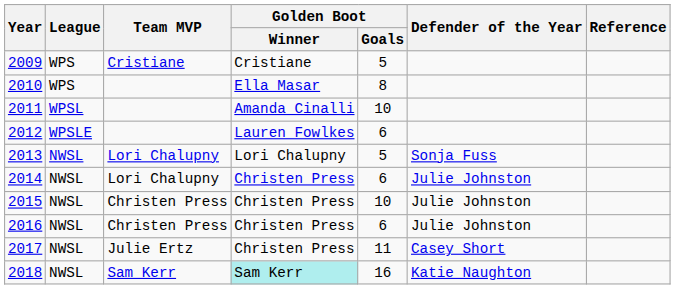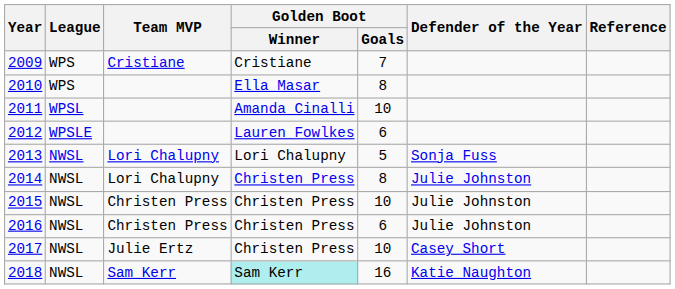 <table class="wikitable">
 <tr>
 <th rowspan=2>Year</th>
 <th rowspan=2>League</th>
 <th rowspan=2>Team MVP</th>
 <th colspan=2>Golden Boot</th>
 <th rowspan=2>Defender of the Year</th>
 <th rowspan=2>Reference</th>
 </tr>
 <tr>
 <th>Winner</th>
 <th>Goals</th>
 </tr>
 <tr>
 <td><a href='#'>2009</a></td>
 <td>WPS</td>
 <td> <a href='#'>Cristiane</a></td>
 <td>Cristiane</td>
-<td align="center">5</td>
+<td align="center">7</td>
 <td></td>
 <td></td>
 </tr>
 <tr>
 <td><a href='#'>2010</a></td>
 <td>WPS</td>
 <td></td>
 <td> <a href='#'>Ella Masar</a></td>
 <td align="center">8</td>
 <td></td>
 <td></td>
 </tr>
 <tr>
 <td><a href='#'>2011</a></td>
 <td><a href='#'>WPSL</a></td>
 <td></td>
 <td> <a href='#'>Amanda Cinalli</a></td>
 <td align="center">10</td>
 <td></td>
 <td></td>
 </tr>
 <tr>
 <td><a href='#'>2012</a></td>
 <td><a href='#'>WPSLE</a></td>
 <td></td>
 <td> <a href='#'>Lauren Fowlkes</a></td>
 <td align="center">6</td>
 <td></td>
 <td></td>
 </tr>
 <tr>
 <td><a href='#'>2013</a></td>
 <td><a href='#'>NWSL</a></td>
 <td> <a href='#'>Lori Chalupny</a></td>
 <td>Lori Chalupny</td>
 <td align="center">5</td>
 <td> <a href='#'>Sonja Fuss</a></td>
 <td></td>
 </tr>
 <tr>
 <td><a href='#'>2014</a></td>
 <td>NWSL</td>
 <td>Lori Chalupny</td>
 <td> <a href='#'>Christen Press</a></td>
-<td align="center">6</td>
+<td align="center">8</td>
 <td> <a href='#'>Julie Johnston</a></td>
 <td></td>
 </tr>
 <tr>
 <td><a href='#'>2015</a></td>
 <td>NWSL</td>
 <td>Christen Press</td>
 <td>Christen Press</td>
 <td align="center">10</td>
 <td>Julie Johnston</td>
 <td></td>
 </tr>
 <tr>
 <td><a href='#'>2016</a></td>
 <td>NWSL</td>
 <td>Christen Press</td>
 <td>Christen Press</td>
 <td align="center">6</td>
 <td>Julie Johnston</td>
 <td></td>
 </tr>
 <tr>
 <td><a href='#'>2017</a></td>
 <td>NWSL</td>
 <td>Julie Ertz</td>
 <td>Christen Press</td>
-<td align="center">11</td>
+<td align="center">10</td>
 <td> <a href='#'>Casey Short</a></td>
 <td></td>
 </tr>
 <tr>
 <td><a href='#'>2018</a></td>
 <td>NWSL</td>
 <td> <a href='#'>Sam Kerr</a></td>
 <td style="background: paleturquoise;">Sam Kerr</td>
 <td align="center">16</td>
 <td> <a href='#'>Katie Naughton</a></td>
 <td></td>
 </tr>
 </table>
